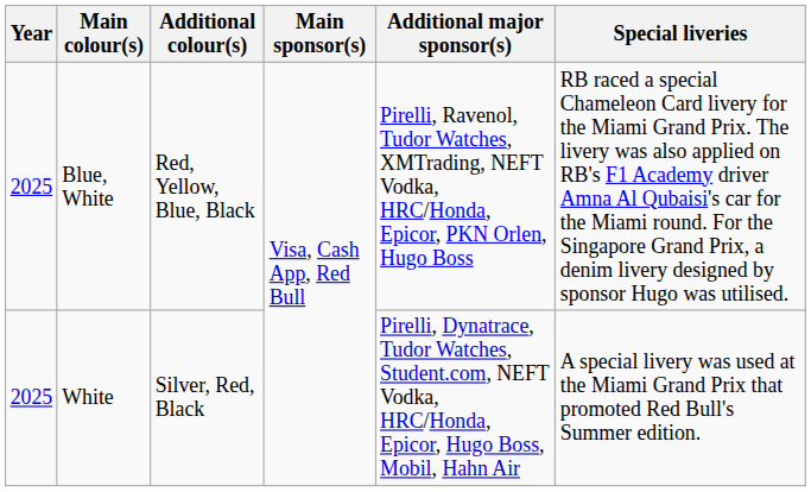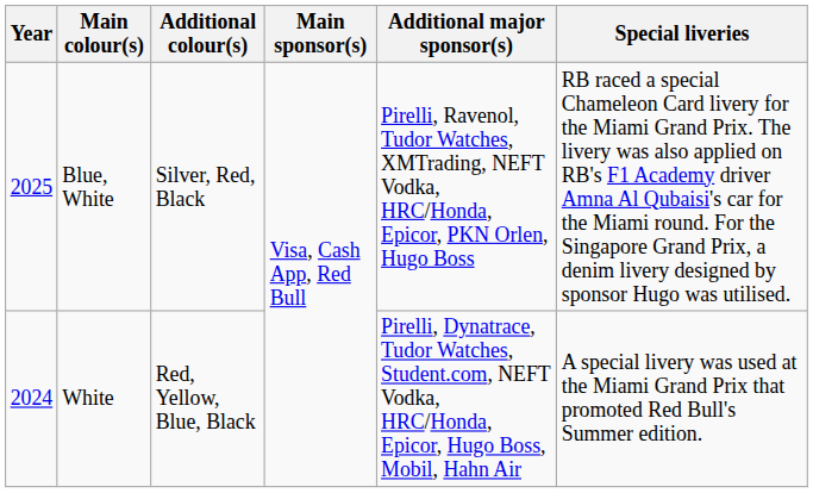 <table class="wikitable">
 <tr>
 <th>Year</th>
 <th>Main colour(s)</th>
 <th>Additional colour(s)</th>
 <th>Main sponsor(s)</th>
 <th>Additional major sponsor(s)</th>
 <th>Special liveries</th>
 </tr>
 <tr>
 <td><a href='#'>2025</a></td>
 <td>Blue, White</td>
-<td>Red, Yellow, Blue, Black</td>
+<td>Silver, Red, Black</td>
 <td rowspan=2><a href='#'>Visa</a>, <a href='#'>Cash App</a>, <a href='#'>Red Bull</a></td>
 <td><a href='#'>Pirelli</a>, Ravenol, <a href='#'>Tudor Watches</a>, XMTrading, NEFT Vodka, <a href='#'>HRC</a>/<a href='#'>Honda</a>, <a href='#'>Epicor</a>, <a href='#'>PKN Orlen</a>, <a href='#'>Hugo Boss</a></td>
 <td>RB raced a special Chameleon Card livery for the Miami Grand Prix. The livery was also applied on RB's <a href='#'>F1 Academy</a> driver <a href='#'>Amna Al Qubaisi</a>'s car for the Miami round. For the Singapore Grand Prix, a denim livery designed by sponsor Hugo was utilised.</td>
 </tr>
 <tr>
-<td><a href='#'>2025</a></td>
+<td><a href='#'>2024</a></td>
 <td>White</td>
-<td>Silver, Red, Black</td>
+<td>Red, Yellow, Blue, Black</td>
 <td><a href='#'>Pirelli</a>, <a href='#'>Dynatrace</a>, <a href='#'>Tudor Watches</a>, <a href='#'>Student.com</a>, NEFT Vodka, <a href='#'>HRC</a>/<a href='#'>Honda</a>, <a href='#'>Epicor</a>, <a href='#'>Hugo Boss</a>, <a href='#'>Mobil</a>, <a href='#'>Hahn Air</a></td>
 <td>A special livery was used at the Miami Grand Prix that promoted Red Bull's Summer edition.</td>
 </tr>
 </table>
